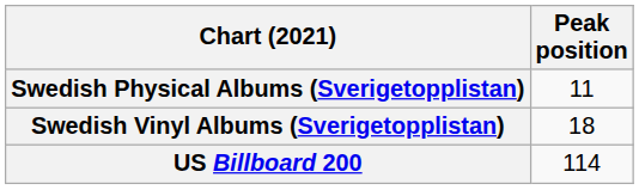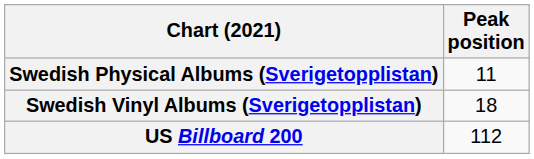 <table class="wikitable sortable plainrowheaders" style="text-align:center">
 <tr>
 <th scope="col">Chart (2021)</th>
 <th scope="col">Peak<br>position</th>
 </tr>
 <tr>
 <th scope="row">Swedish Physical Albums (<a href='#'>Sverigetopplistan</a>)</th>
 <td>11</td>
 </tr>
 <tr>
 <th scope="row">Swedish Vinyl Albums (<a href='#'>Sverigetopplistan</a>)</th>
 <td>18</td>
 </tr>
 <tr>
 <th scope="row">US <a href='#'><em>Billboard</em> 200</a></th>
-<td>114</td>
+<td>112</td>
 </tr>
 </table>
